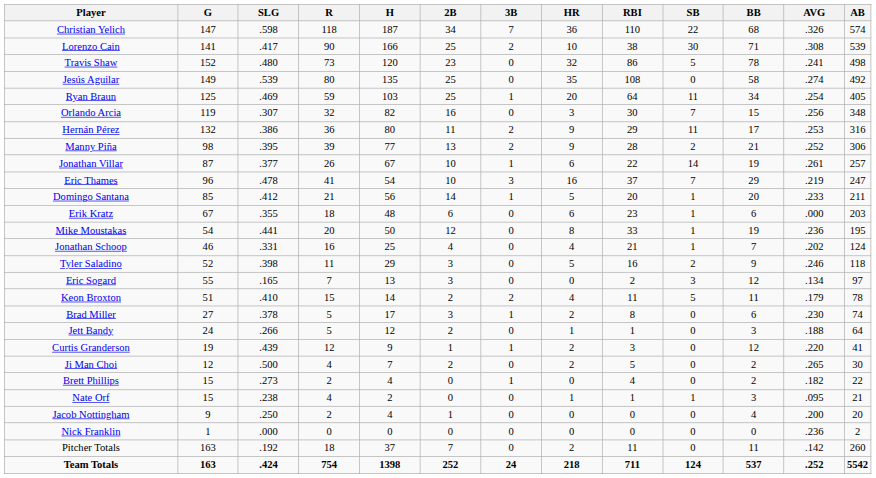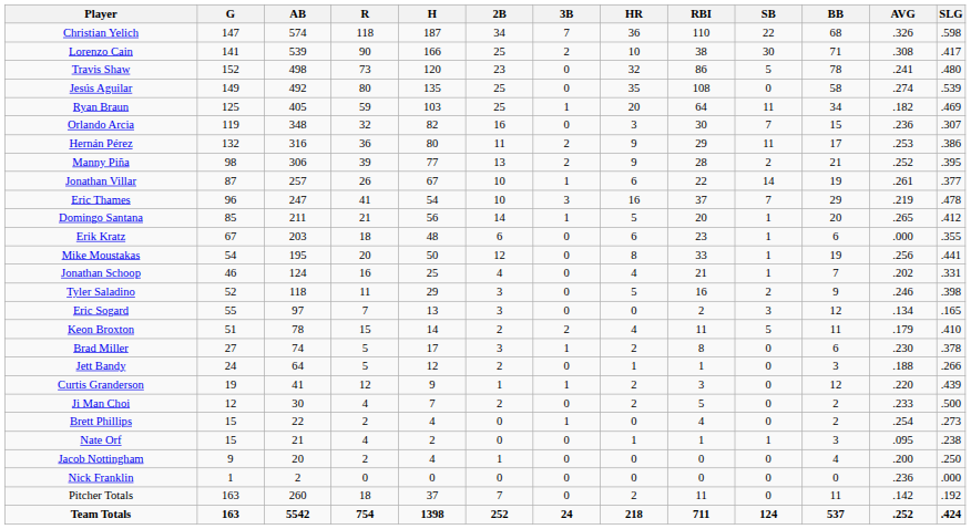 <table class=wikitable style="text-align:center">
 <tr>
 <th bgcolor=#DDDDFF; width="20%">Player</th>
 <th bgcolor=#DDDDFF; width="7%">G</th>
-<th bgcolor=#DDDDFF; width="7%">SLG</th>
+<th bgcolor=#DDDDFF; width="7%">AB</th>
 <th bgcolor=#DDDDFF; width="7%">R</th>
 <th bgcolor=#DDDDFF; width="7%">H</th>
 <th bgcolor=#DDDDFF; width="7%">2B</th>
 <th bgcolor=#DDDDFF; width="7%">3B</th>
 <th bgcolor=#DDDDFF; width="7%">HR</th>
 <th bgcolor=#DDDDFF; width="7%">RBI</th>
 <th bgcolor=#DDDDFF; width="7%">SB</th>
 <th bgcolor=#DDDDFF; width="7%">BB</th>
 <th bgcolor=#DDDDFF; width="7%">AVG</th>
-<th bgcolor=#DDDDFF; width="7%">AB</th>
+<th bgcolor=#DDDDFF; width="7%">SLG</th>
 </tr>
 <tr>
 <td><a href='#'>Christian Yelich</a></td>
 <td>147</td>
-<td>.598</td>
+<td>574</td>
 <td>118</td>
 <td>187</td>
 <td>34</td>
 <td>7</td>
 <td>36</td>
 <td>110</td>
 <td>22</td>
 <td>68</td>
 <td>.326</td>
-<td>574</td>
+<td>.598</td>
 </tr>
 <tr>
 <td><a href='#'>Lorenzo Cain</a></td>
 <td>141</td>
-<td>.417</td>
+<td>539</td>
 <td>90</td>
 <td>166</td>
 <td>25</td>
 <td>2</td>
 <td>10</td>
 <td>38</td>
 <td>30</td>
 <td>71</td>
 <td>.308</td>
-<td>539</td>
+<td>.417</td>
 </tr>
 <tr>
 <td><a href='#'>Travis Shaw</a></td>
 <td>152</td>
-<td>.480</td>
+<td>498</td>
 <td>73</td>
 <td>120</td>
 <td>23</td>
 <td>0</td>
 <td>32</td>
 <td>86</td>
 <td>5</td>
 <td>78</td>
 <td>.241</td>
-<td>498</td>
+<td>.480</td>
 </tr>
 <tr>
 <td><a href='#'>Jesús Aguilar</a></td>
 <td>149</td>
-<td>.539</td>
+<td>492</td>
 <td>80</td>
 <td>135</td>
 <td>25</td>
 <td>0</td>
 <td>35</td>
 <td>108</td>
 <td>0</td>
 <td>58</td>
 <td>.274</td>
-<td>492</td>
+<td>.539</td>
 </tr>
 <tr>
 <td><a href='#'>Ryan Braun</a></td>
 <td>125</td>
-<td>.469</td>
+<td>405</td>
 <td>59</td>
 <td>103</td>
 <td>25</td>
 <td>1</td>
 <td>20</td>
 <td>64</td>
 <td>11</td>
 <td>34</td>
-<td>.254</td>
-<td>405</td>
+<td>.182</td>
+<td>.469</td>
 </tr>
 <tr>
 <td><a href='#'>Orlando Arcia</a></td>
 <td>119</td>
-<td>.307</td>
+<td>348</td>
 <td>32</td>
 <td>82</td>
 <td>16</td>
 <td>0</td>
 <td>3</td>
 <td>30</td>
 <td>7</td>
 <td>15</td>
-<td>.256</td>
-<td>348</td>
+<td>.236</td>
+<td>.307</td>
 </tr>
 <tr>
 <td><a href='#'>Hernán Pérez</a></td>
 <td>132</td>
-<td>.386</td>
+<td>316</td>
 <td>36</td>
 <td>80</td>
 <td>11</td>
 <td>2</td>
 <td>9</td>
 <td>29</td>
 <td>11</td>
 <td>17</td>
 <td>.253</td>
-<td>316</td>
+<td>.386</td>
 </tr>
 <tr>
 <td><a href='#'>Manny Piña</a></td>
 <td>98</td>
-<td>.395</td>
+<td>306</td>
 <td>39</td>
 <td>77</td>
 <td>13</td>
 <td>2</td>
 <td>9</td>
 <td>28</td>
 <td>2</td>
 <td>21</td>
 <td>.252</td>
-<td>306</td>
+<td>.395</td>
 </tr>
 <tr>
 <td><a href='#'>Jonathan Villar</a></td>
 <td>87</td>
-<td>.377</td>
+<td>257</td>
 <td>26</td>
 <td>67</td>
 <td>10</td>
 <td>1</td>
 <td>6</td>
 <td>22</td>
 <td>14</td>
 <td>19</td>
 <td>.261</td>
-<td>257</td>
+<td>.377</td>
 </tr>
 <tr>
 <td><a href='#'>Eric Thames</a></td>
 <td>96</td>
-<td>.478</td>
+<td>247</td>
 <td>41</td>
 <td>54</td>
 <td>10</td>
 <td>3</td>
 <td>16</td>
 <td>37</td>
 <td>7</td>
 <td>29</td>
 <td>.219</td>
-<td>247</td>
+<td>.478</td>
 </tr>
 <tr>
 <td><a href='#'>Domingo Santana</a></td>
 <td>85</td>
-<td>.412</td>
+<td>211</td>
 <td>21</td>
 <td>56</td>
 <td>14</td>
 <td>1</td>
 <td>5</td>
 <td>20</td>
 <td>1</td>
 <td>20</td>
-<td>.233</td>
-<td>211</td>
+<td>.265</td>
+<td>.412</td>
 </tr>
 <tr>
 <td><a href='#'>Erik Kratz</a></td>
 <td>67</td>
-<td>.355</td>
+<td>203</td>
 <td>18</td>
 <td>48</td>
 <td>6</td>
 <td>0</td>
 <td>6</td>
 <td>23</td>
 <td>1</td>
 <td>6</td>
 <td>.000</td>
-<td>203</td>
+<td>.355</td>
 </tr>
 <tr>
 <td><a href='#'>Mike Moustakas</a></td>
 <td>54</td>
-<td>.441</td>
+<td>195</td>
 <td>20</td>
 <td>50</td>
 <td>12</td>
 <td>0</td>
 <td>8</td>
 <td>33</td>
 <td>1</td>
 <td>19</td>
-<td>.236</td>
-<td>195</td>
+<td>.256</td>
+<td>.441</td>
 </tr>
 <tr>
 <td><a href='#'>Jonathan Schoop</a></td>
 <td>46</td>
-<td>.331</td>
+<td>124</td>
 <td>16</td>
 <td>25</td>
 <td>4</td>
 <td>0</td>
 <td>4</td>
 <td>21</td>
 <td>1</td>
 <td>7</td>
 <td>.202</td>
-<td>124</td>
+<td>.331</td>
 </tr>
 <tr>
 <td><a href='#'>Tyler Saladino</a></td>
 <td>52</td>
-<td>.398</td>
+<td>118</td>
 <td>11</td>
 <td>29</td>
 <td>3</td>
 <td>0</td>
 <td>5</td>
 <td>16</td>
 <td>2</td>
 <td>9</td>
 <td>.246</td>
-<td>118</td>
+<td>.398</td>
 </tr>
 <tr>
 <td><a href='#'>Eric Sogard</a></td>
 <td>55</td>
-<td>.165</td>
+<td>97</td>
 <td>7</td>
 <td>13</td>
 <td>3</td>
 <td>0</td>
 <td>0</td>
 <td>2</td>
 <td>3</td>
 <td>12</td>
 <td>.134</td>
-<td>97</td>
+<td>.165</td>
 </tr>
 <tr>
 <td><a href='#'>Keon Broxton</a></td>
 <td>51</td>
-<td>.410</td>
+<td>78</td>
 <td>15</td>
 <td>14</td>
 <td>2</td>
 <td>2</td>
 <td>4</td>
 <td>11</td>
 <td>5</td>
 <td>11</td>
 <td>.179</td>
-<td>78</td>
+<td>.410</td>
 </tr>
 <tr>
 <td><a href='#'>Brad Miller</a></td>
 <td>27</td>
-<td>.378</td>
+<td>74</td>
 <td>5</td>
 <td>17</td>
 <td>3</td>
 <td>1</td>
 <td>2</td>
 <td>8</td>
 <td>0</td>
 <td>6</td>
 <td>.230</td>
-<td>74</td>
+<td>.378</td>
 </tr>
 <tr>
 <td><a href='#'>Jett Bandy</a></td>
 <td>24</td>
-<td>.266</td>
+<td>64</td>
 <td>5</td>
 <td>12</td>
 <td>2</td>
 <td>0</td>
 <td>1</td>
 <td>1</td>
 <td>0</td>
 <td>3</td>
 <td>.188</td>
-<td>64</td>
+<td>.266</td>
 </tr>
 <tr>
 <td><a href='#'>Curtis Granderson</a></td>
 <td>19</td>
-<td>.439</td>
+<td>41</td>
 <td>12</td>
 <td>9</td>
 <td>1</td>
 <td>1</td>
 <td>2</td>
 <td>3</td>
 <td>0</td>
 <td>12</td>
 <td>.220</td>
-<td>41</td>
+<td>.439</td>
 </tr>
 <tr>
 <td><a href='#'>Ji Man Choi</a></td>
 <td>12</td>
-<td>.500</td>
+<td>30</td>
 <td>4</td>
 <td>7</td>
 <td>2</td>
 <td>0</td>
 <td>2</td>
 <td>5</td>
 <td>0</td>
 <td>2</td>
-<td>.265</td>
-<td>30</td>
+<td>.233</td>
+<td>.500</td>
 </tr>
 <tr>
 <td><a href='#'>Brett Phillips</a></td>
 <td>15</td>
-<td>.273</td>
+<td>22</td>
 <td>2</td>
 <td>4</td>
 <td>0</td>
 <td>1</td>
 <td>0</td>
 <td>4</td>
 <td>0</td>
 <td>2</td>
-<td>.182</td>
-<td>22</td>
+<td>.254</td>
+<td>.273</td>
 </tr>
 <tr>
 <td><a href='#'>Nate Orf</a></td>
 <td>15</td>
-<td>.238</td>
+<td>21</td>
 <td>4</td>
 <td>2</td>
 <td>0</td>
 <td>0</td>
 <td>1</td>
 <td>1</td>
 <td>1</td>
 <td>3</td>
 <td>.095</td>
-<td>21</td>
+<td>.238</td>
 </tr>
 <tr>
 <td><a href='#'>Jacob Nottingham</a></td>
 <td>9</td>
-<td>.250</td>
+<td>20</td>
 <td>2</td>
 <td>4</td>
 <td>1</td>
 <td>0</td>
 <td>0</td>
 <td>0</td>
 <td>0</td>
 <td>4</td>
 <td>.200</td>
-<td>20</td>
+<td>.250</td>
 </tr>
 <tr>
 <td><a href='#'>Nick Franklin</a></td>
 <td>1</td>
-<td>.000</td>
+<td>2</td>
 <td>0</td>
 <td>0</td>
 <td>0</td>
 <td>0</td>
 <td>0</td>
 <td>0</td>
 <td>0</td>
 <td>0</td>
 <td>.236</td>
-<td>2</td>
+<td>.000</td>
 </tr>
 <tr>
 <td>Pitcher Totals</td>
 <td>163</td>
-<td>.192</td>
+<td>260</td>
 <td>18</td>
 <td>37</td>
 <td>7</td>
 <td>0</td>
 <td>2</td>
 <td>11</td>
 <td>0</td>
 <td>11</td>
 <td>.142</td>
-<td>260</td>
+<td>.192</td>
 </tr>
 <tr>
 <td><strong>Team Totals</strong></td>
 <td><strong>163</strong></td>
-<td><strong>.424</strong></td>
+<td><strong>5542</strong></td>
 <td><strong>754</strong></td>
 <td><strong>1398</strong></td>
 <td><strong>252</strong></td>
 <td><strong>24</strong></td>
 <td><strong>218</strong></td>
 <td><strong>711</strong></td>
 <td><strong>124</strong></td>
 <td><strong>537</strong></td>
 <td><strong>.252</strong></td>
-<td><strong>5542</strong></td>
+<td><strong>.424</strong></td>
 </tr>
 </table>
